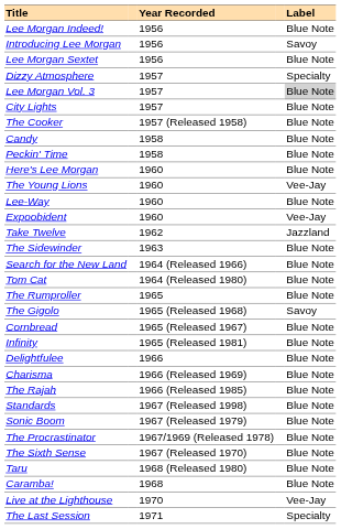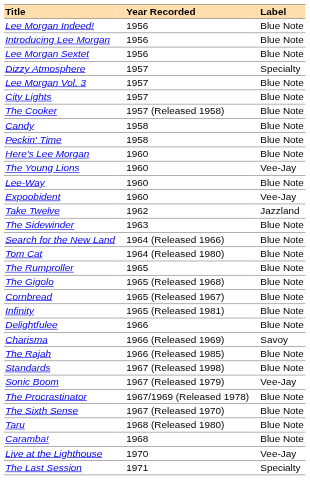 <table cellspacing="0" cellpadding="2" border="0">
 <tr style="background:#ffdead;">
 <th align="left" style="border-bottom:1px solid grey; border-top:1px solid grey;">Title</th>
 <th width="10" style="border-bottom:1px solid grey; border-top:1px solid grey;"></th>
 <th align="left" style="border-bottom:1px solid grey; border-top:1px solid grey;">Year Recorded</th>
 <th width="10" style="border-bottom:1px solid grey; border-top:1px solid grey;"></th>
 <th align="left" style="border-bottom:1px solid grey; border-top:1px solid grey;">Label</th>
 </tr>
 <tr>
 <td style="border-bottom:1px solid grey;"><em><a href='#'>Lee Morgan Indeed!</a></em></td>
 <td style="border-bottom:1px solid grey;"></td>
 <td style="border-bottom:1px solid grey;">1956</td>
 <td style="border-bottom:1px solid grey;"></td>
 <td style="border-bottom:1px solid grey;">Blue Note</td>
 </tr>
 <tr>
 <td style="border-bottom:1px solid grey;"><em><a href='#'>Introducing Lee Morgan</a></em></td>
 <td style="border-bottom:1px solid grey;"></td>
 <td style="border-bottom:1px solid grey;">1956</td>
 <td style="border-bottom:1px solid grey;"></td>
-<td style="border-bottom:1px solid grey;">Savoy</td>
+<td style="border-bottom:1px solid grey;">Blue Note</td>
 </tr>
 <tr>
 <td style="border-bottom:1px solid grey;"><em><a href='#'>Lee Morgan Sextet</a></em></td>
 <td style="border-bottom:1px solid grey;"></td>
 <td style="border-bottom:1px solid grey;">1956</td>
 <td style="border-bottom:1px solid grey;"></td>
 <td style="border-bottom:1px solid grey;">Blue Note</td>
 </tr>
 <tr>
 <td style="border-bottom:1px solid grey;"><em><a href='#'>Dizzy Atmosphere</a></em></td>
 <td style="border-bottom:1px solid grey;"></td>
 <td style="border-bottom:1px solid grey;">1957</td>
 <td style="border-bottom:1px solid grey;"></td>
 <td style="border-bottom:1px solid grey;">Specialty</td>
 </tr>
 <tr>
 <td style="border-bottom:1px solid grey;"><em><a href='#'>Lee Morgan Vol. 3</a></em></td>
 <td style="border-bottom:1px solid grey;"></td>
 <td style="border-bottom:1px solid grey;">1957</td>
 <td style="border-bottom:1px solid grey;"></td>
-<td style="background: lightgrey; border-bottom:1px solid grey;">Blue Note</td>
+<td style="border-bottom:1px solid grey;">Blue Note</td>
 </tr>
 <tr>
 <td style="border-bottom:1px solid grey;"><em><a href='#'>City Lights</a></em></td>
 <td style="border-bottom:1px solid grey;"></td>
 <td style="border-bottom:1px solid grey;">1957</td>
 <td style="border-bottom:1px solid grey;"></td>
 <td style="border-bottom:1px solid grey;">Blue Note</td>
 </tr>
 <tr>
 <td style="border-bottom:1px solid grey;"><em><a href='#'>The Cooker</a></em></td>
 <td style="border-bottom:1px solid grey;"></td>
 <td style="border-bottom:1px solid grey;">1957 (Released 1958)</td>
 <td style="border-bottom:1px solid grey;"></td>
 <td style="border-bottom:1px solid grey;">Blue Note</td>
 </tr>
 <tr>
 <td style="border-bottom:1px solid grey;"><em><a href='#'>Candy</a></em></td>
 <td style="border-bottom:1px solid grey;"></td>
 <td style="border-bottom:1px solid grey;">1958</td>
 <td style="border-bottom:1px solid grey;"></td>
 <td style="border-bottom:1px solid grey;">Blue Note</td>
 </tr>
 <tr>
 <td style="border-bottom:1px solid grey;"><em><a href='#'>Peckin' Time</a></em></td>
 <td style="border-bottom:1px solid grey;"></td>
 <td style="border-bottom:1px solid grey;">1958</td>
 <td style="border-bottom:1px solid grey;"></td>
 <td style="border-bottom:1px solid grey;">Blue Note</td>
 </tr>
 <tr>
 <td style="border-bottom:1px solid grey;"><em><a href='#'>Here's Lee Morgan</a></em></td>
 <td style="border-bottom:1px solid grey;"></td>
 <td style="border-bottom:1px solid grey;">1960</td>
 <td style="border-bottom:1px solid grey;"></td>
 <td style="border-bottom:1px solid grey;">Blue Note</td>
 </tr>
 <tr>
 <td style="border-bottom:1px solid gray;"><em><a href='#'>The Young Lions</a></em></td>
 <td style="border-bottom:1px solid gray;"></td>
 <td style="border-bottom:1px solid gray;">1960</td>
 <td style="border-bottom:1px solid gray;"></td>
 <td style="border-bottom:1px solid gray;">Vee-Jay</td>
 </tr>
 <tr>
 <td style="border-bottom:1px solid grey;"><em><a href='#'>Lee-Way</a></em></td>
 <td style="border-bottom:1px solid grey;"></td>
 <td style="border-bottom:1px solid grey;">1960</td>
 <td style="border-bottom:1px solid grey;"></td>
 <td style="border-bottom:1px solid grey;">Blue Note</td>
 </tr>
 <tr>
 <td style="border-bottom:1px solid grey;"><em><a href='#'>Expoobident</a></em></td>
 <td style="border-bottom:1px solid grey;"></td>
 <td style="border-bottom:1px solid grey;">1960</td>
 <td style="border-bottom:1px solid grey;"></td>
 <td style="border-bottom:1px solid grey;">Vee-Jay</td>
 </tr>
 <tr>
 <td style="border-bottom:1px solid grey;"><em><a href='#'>Take Twelve</a></em></td>
 <td style="border-bottom:1px solid grey;"></td>
 <td style="border-bottom:1px solid grey;">1962</td>
 <td style="border-bottom:1px solid grey;"></td>
 <td style="border-bottom:1px solid grey;">Jazzland</td>
 </tr>
 <tr>
 <td style="border-bottom:1px solid grey;"><em><a href='#'>The Sidewinder</a></em></td>
 <td style="border-bottom:1px solid grey;"></td>
 <td style="border-bottom:1px solid grey;">1963</td>
 <td style="border-bottom:1px solid grey;"></td>
 <td style="border-bottom:1px solid grey;">Blue Note</td>
 </tr>
 <tr>
 <td style="border-bottom:1px solid grey;"><em><a href='#'>Search for the New Land</a></em></td>
 <td style="border-bottom:1px solid grey;"></td>
 <td style="border-bottom:1px solid grey;">1964 (Released 1966)</td>
 <td style="border-bottom:1px solid grey;"></td>
 <td style="border-bottom:1px solid grey;">Blue Note</td>
 </tr>
 <tr>
 <td style="border-bottom:1px solid grey;"><em><a href='#'>Tom Cat</a></em></td>
 <td style="border-bottom:1px solid grey;"></td>
 <td style="border-bottom:1px solid grey;">1964 (Released 1980)</td>
 <td style="border-bottom:1px solid grey;"></td>
 <td style="border-bottom:1px solid grey;">Blue Note</td>
 </tr>
 <tr>
 <td style="border-bottom:1px solid grey;"><em><a href='#'>The Rumproller</a></em></td>
 <td style="border-bottom:1px solid grey;"></td>
 <td style="border-bottom:1px solid grey;">1965</td>
 <td style="border-bottom:1px solid grey;"></td>
 <td style="border-bottom:1px solid grey;">Blue Note</td>
 </tr>
 <tr>
 <td style="border-bottom:1px solid grey;"><em><a href='#'>The Gigolo</a></em></td>
 <td style="border-bottom:1px solid grey;"></td>
 <td style="border-bottom:1px solid grey;">1965 (Released 1968)</td>
 <td style="border-bottom:1px solid grey;"></td>
-<td style="border-bottom:1px solid grey;">Savoy</td>
+<td style="border-bottom:1px solid grey;">Blue Note</td>
 </tr>
 <tr>
 <td style="border-bottom:1px solid grey;"><em><a href='#'>Cornbread</a></em></td>
 <td style="border-bottom:1px solid grey;"></td>
 <td style="border-bottom:1px solid grey;">1965 (Released 1967)</td>
 <td style="border-bottom:1px solid grey;"></td>
 <td style="border-bottom:1px solid grey;">Blue Note</td>
 </tr>
 <tr>
 <td style="border-bottom:1px solid grey;"><em><a href='#'>Infinity</a></em></td>
 <td style="border-bottom:1px solid grey;"></td>
 <td style="border-bottom:1px solid grey;">1965 (Released 1981)</td>
 <td style="border-bottom:1px solid grey;"></td>
 <td style="border-bottom:1px solid grey;">Blue Note</td>
 </tr>
 <tr>
 <td style="border-bottom:1px solid grey;"><em><a href='#'>Delightfulee</a></em></td>
 <td style="border-bottom:1px solid grey;"></td>
 <td style="border-bottom:1px solid grey;">1966</td>
 <td style="border-bottom:1px solid grey;"></td>
 <td style="border-bottom:1px solid grey;">Blue Note</td>
 </tr>
 <tr>
 <td style="border-bottom:1px solid grey;"><em><a href='#'>Charisma</a></em></td>
 <td style="border-bottom:1px solid grey;"></td>
 <td style="border-bottom:1px solid grey;">1966 (Released 1969)</td>
 <td style="border-bottom:1px solid grey;"></td>
-<td style="border-bottom:1px solid grey;">Blue Note</td>
+<td style="border-bottom:1px solid grey;">Savoy</td>
 </tr>
 <tr>
 <td style="border-bottom:1px solid grey;"><em><a href='#'>The Rajah</a></em></td>
 <td style="border-bottom:1px solid grey;"></td>
 <td style="border-bottom:1px solid grey;">1966 (Released 1985)</td>
 <td style="border-bottom:1px solid grey;"></td>
 <td style="border-bottom:1px solid grey;">Blue Note</td>
 </tr>
 <tr>
 <td style="border-bottom:1px solid grey;"><em><a href='#'>Standards</a></em></td>
 <td style="border-bottom:1px solid grey;"></td>
 <td style="border-bottom:1px solid grey;">1967 (Released 1998)</td>
 <td style="border-bottom:1px solid grey;"></td>
 <td style="border-bottom:1px solid grey;">Blue Note</td>
 </tr>
 <tr>
 <td style="border-bottom:1px solid grey;"><em><a href='#'>Sonic Boom</a></em></td>
 <td style="border-bottom:1px solid grey;"></td>
 <td style="border-bottom:1px solid grey;">1967 (Released 1979)</td>
 <td style="border-bottom:1px solid grey;"></td>
-<td style="border-bottom:1px solid grey;">Blue Note</td>
+<td style="border-bottom:1px solid gray;">Vee-Jay</td>
 </tr>
 <tr>
 <td style="border-bottom:1px solid grey;"><em><a href='#'>The Procrastinator</a></em></td>
 <td style="border-bottom:1px solid grey;"></td>
 <td style="border-bottom:1px solid grey;">1967/1969 (Released 1978)</td>
 <td style="border-bottom:1px solid grey;"></td>
 <td style="border-bottom:1px solid grey;">Blue Note</td>
 </tr>
 <tr>
 <td style="border-bottom:1px solid grey;"><em><a href='#'>The Sixth Sense</a></em></td>
 <td style="border-bottom:1px solid grey;"></td>
 <td style="border-bottom:1px solid grey;">1967 (Released 1970)</td>
 <td style="border-bottom:1px solid grey;"></td>
 <td style="border-bottom:1px solid grey;">Blue Note</td>
 </tr>
 <tr>
 <td style="border-bottom:1px solid grey;"><em><a href='#'>Taru</a></em></td>
 <td style="border-bottom:1px solid grey;"></td>
 <td style="border-bottom:1px solid grey;">1968 (Released 1980)</td>
 <td style="border-bottom:1px solid grey;"></td>
 <td style="border-bottom:1px solid grey;">Blue Note</td>
 </tr>
 <tr>
 <td style="border-bottom:1px solid grey;"><em><a href='#'>Caramba!</a></em></td>
 <td style="border-bottom:1px solid grey;"></td>
 <td style="border-bottom:1px solid grey;">1968</td>
 <td style="border-bottom:1px solid grey;"></td>
 <td style="border-bottom:1px solid grey;">Blue Note</td>
 </tr>
 <tr>
 <td style="border-bottom:1px solid grey;"><em><a href='#'>Live at the Lighthouse</a></em></td>
 <td style="border-bottom:1px solid grey;"></td>
 <td style="border-bottom:1px solid grey;">1970</td>
 <td style="border-bottom:1px solid grey;"></td>
 <td style="border-bottom:1px solid grey;">Vee-Jay</td>
 </tr>
 <tr>
 <td style="border-bottom:1px solid grey;"><em><a href='#'>The Last Session</a></em></td>
 <td style="border-bottom:1px solid grey;"></td>
 <td style="border-bottom:1px solid grey;">1971</td>
 <td style="border-bottom:1px solid grey;"></td>
 <td style="border-bottom:1px solid grey;">Specialty</td>
 </tr>
 </table>
